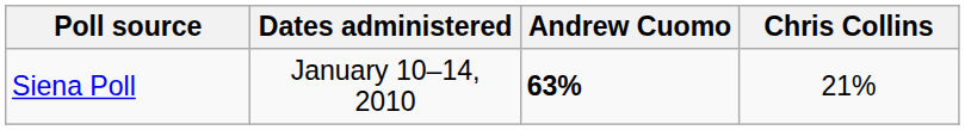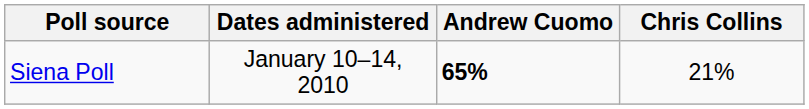 <table class="wikitable">
 <tr valign=bottom>
 <th style="width:135px;">Poll source</th>
 <th style="width:150px;">Dates administered</th>
 <th style="width:120px;">Andrew Cuomo</th>
 <th style="width:120px;">Chris Collins</th>
 </tr>
 <tr>
 <td><a href='#'>Siena Poll</a></td>
 <td align=center>January 10–14, 2010</td>
-<td><strong>63%</strong></td>
+<td><strong>65%</strong></td>
 <td align=center>21%</td>
 </tr>
 </table>
